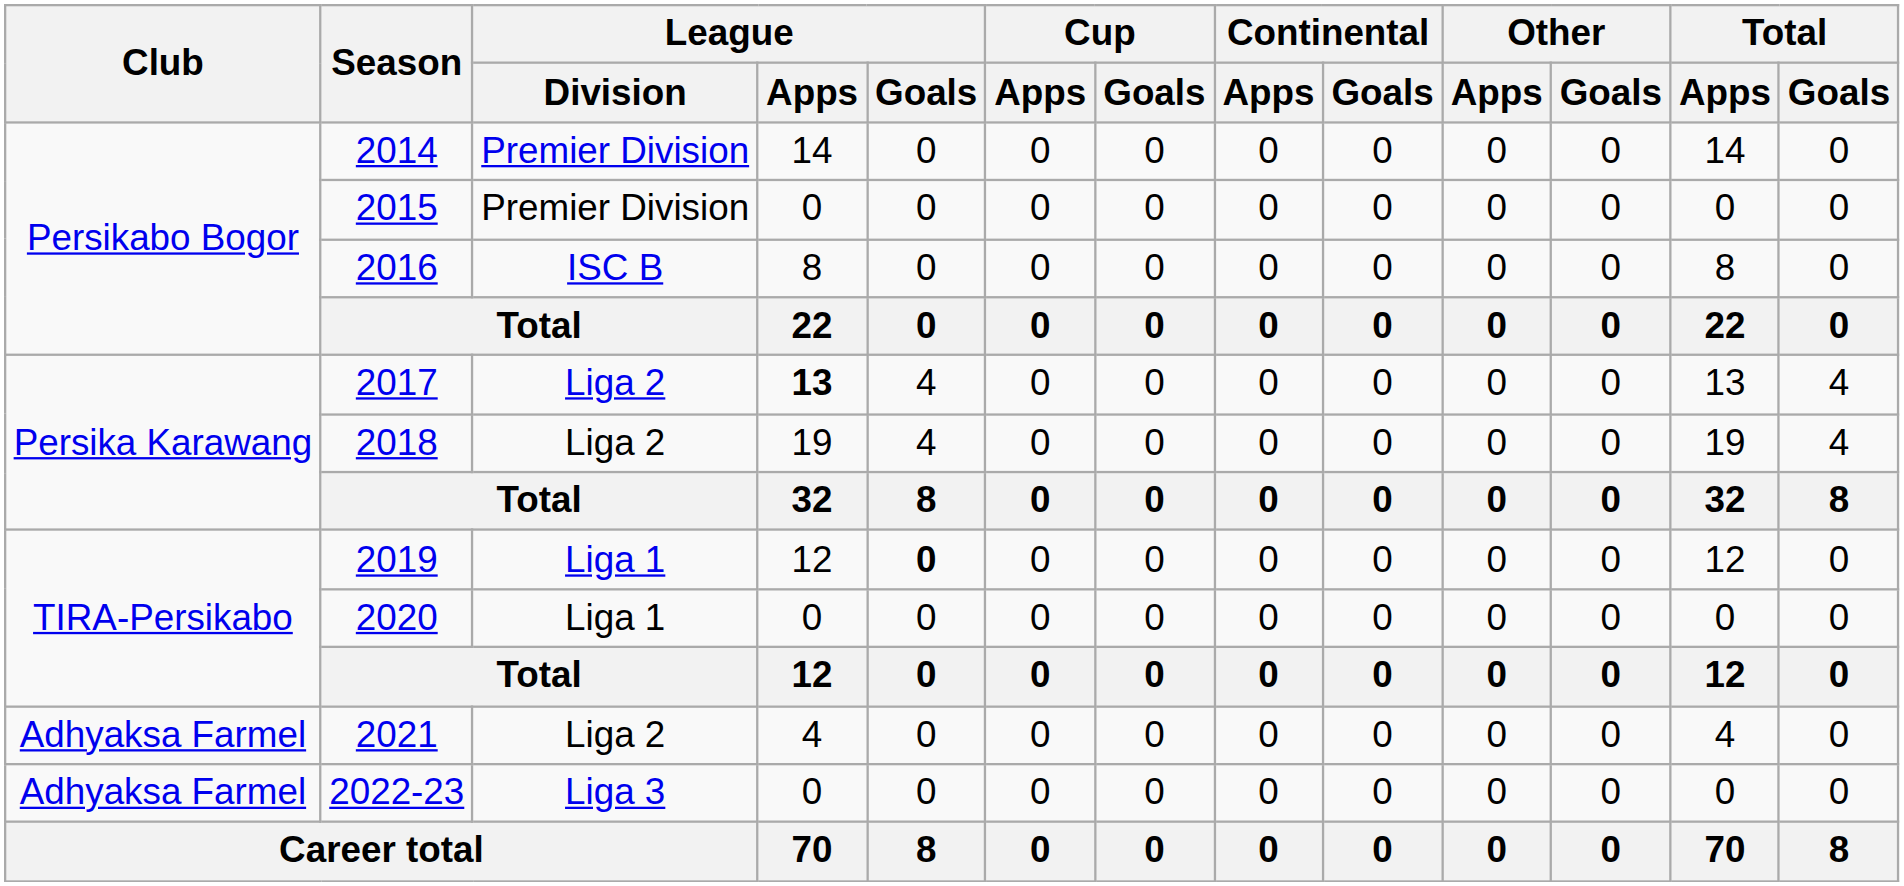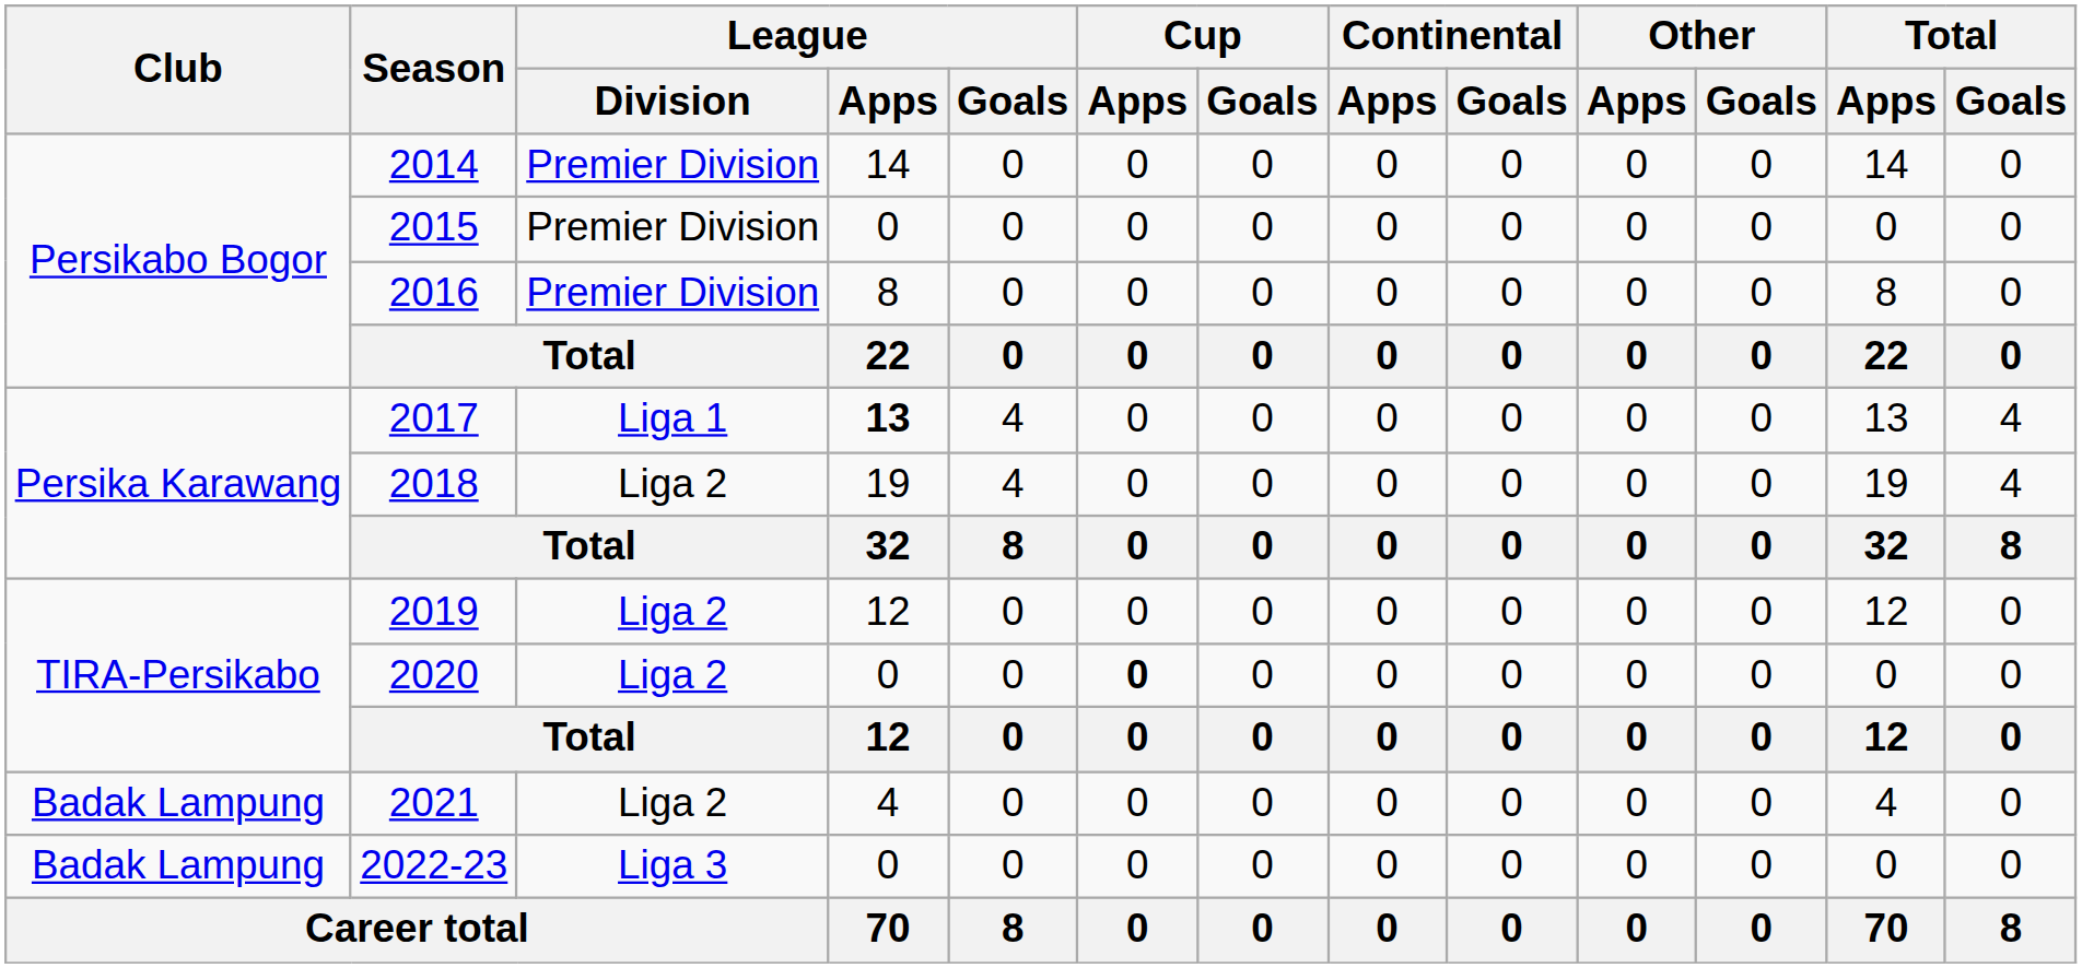 <table class="wikitable" style="text-align: center">
 <tr>
 <th rowspan="2">Club</th>
 <th rowspan="2">Season</th>
 <th colspan="3">League</th>
 <th colspan="2">Cup</th>
 <th colspan="2">Continental</th>
 <th colspan="2">Other</th>
 <th colspan="2">Total</th>
 </tr>
 <tr>
 <th>Division</th>
 <th>Apps</th>
 <th>Goals</th>
 <th>Apps</th>
 <th>Goals</th>
 <th>Apps</th>
 <th>Goals</th>
 <th>Apps</th>
 <th>Goals</th>
 <th>Apps</th>
 <th>Goals</th>
 </tr>
 <tr>
 <td rowspan="4"><a href='#'>Persikabo Bogor</a></td>
 <td><a href='#'>2014</a></td>
 <td rowspan="1"><a href='#'>Premier Division</a></td>
 <td>14</td>
 <td>0</td>
 <td>0</td>
 <td>0</td>
 <td>0</td>
 <td>0</td>
 <td>0</td>
 <td>0</td>
 <td>14</td>
 <td>0</td>
 </tr>
 <tr>
 <td><a href='#'>2015</a></td>
 <td rowspan="1">Premier Division</td>
 <td>0</td>
 <td>0</td>
 <td>0</td>
 <td>0</td>
 <td>0</td>
 <td>0</td>
 <td>0</td>
 <td>0</td>
 <td>0</td>
 <td>0</td>
 </tr>
 <tr>
 <td><a href='#'>2016</a></td>
-<td><a href='#'>ISC B</a></td>
+<td rowspan="1"><a href='#'>Premier Division</a></td>
 <td>8</td>
 <td>0</td>
 <td>0</td>
 <td>0</td>
 <td>0</td>
 <td>0</td>
 <td>0</td>
 <td>0</td>
 <td>8</td>
 <td>0</td>
 </tr>
 <tr>
 <th colspan="2">Total</th>
 <th>22</th>
 <th>0</th>
 <th>0</th>
 <th>0</th>
 <th>0</th>
 <th>0</th>
 <th>0</th>
 <th>0</th>
 <th>22</th>
 <th>0</th>
 </tr>
 <tr>
 <td rowspan="3"><a href='#'>Persika Karawang</a></td>
 <td><a href='#'>2017</a></td>
-<td rowspan="1"><a href='#'>Liga 2</a></td>
+<td rowspan="1"><a href='#'>Liga 1</a></td>
 <td><strong>13</strong></td>
 <td>4</td>
 <td>0</td>
 <td>0</td>
 <td>0</td>
 <td>0</td>
 <td>0</td>
 <td>0</td>
 <td>13</td>
 <td>4</td>
 </tr>
 <tr>
 <td><a href='#'>2018</a></td>
 <td rowspan="1" valign="center">Liga 2</td>
 <td>19</td>
 <td>4</td>
 <td>0</td>
 <td>0</td>
 <td>0</td>
 <td>0</td>
 <td>0</td>
 <td>0</td>
 <td>19</td>
 <td>4</td>
 </tr>
 <tr>
 <th colspan="2">Total</th>
 <th>32</th>
 <th>8</th>
 <th>0</th>
 <th>0</th>
 <th>0</th>
 <th>0</th>
 <th>0</th>
 <th>0</th>
 <th>32</th>
 <th>8</th>
 </tr>
 <tr>
 <td rowspan="3"><a href='#'>TIRA-Persikabo</a></td>
 <td><a href='#'>2019</a></td>
-<td rowspan="1"><a href='#'>Liga 1</a></td>
+<td rowspan="1"><a href='#'>Liga 2</a></td>
 <td>12</td>
-<td><strong>0</strong></td>
+<td>0</td>
 <td>0</td>
 <td>0</td>
 <td>0</td>
 <td>0</td>
 <td>0</td>
 <td>0</td>
 <td>12</td>
 <td>0</td>
 </tr>
 <tr>
 <td><a href='#'>2020</a></td>
-<td rowspan="1" valign="center">Liga 1</td>
+<td rowspan="1"><a href='#'>Liga 2</a></td>
 <td>0</td>
 <td>0</td>
-<td>0</td>
+<td><strong>0</strong></td>
 <td>0</td>
 <td>0</td>
 <td>0</td>
 <td>0</td>
 <td>0</td>
 <td>0</td>
 <td>0</td>
 </tr>
 <tr>
 <th colspan="2">Total</th>
 <th>12</th>
 <th>0</th>
 <th>0</th>
 <th>0</th>
 <th>0</th>
 <th>0</th>
 <th>0</th>
 <th>0</th>
 <th>12</th>
 <th>0</th>
 </tr>
 <tr>
-<td rowspan="1"><a href='#'>Adhyaksa Farmel</a></td>
+<td rowspan="1"><a href='#'>Badak Lampung</a></td>
 <td><a href='#'>2021</a></td>
 <td rowspan="1">Liga 2</td>
 <td>4</td>
 <td>0</td>
 <td>0</td>
 <td>0</td>
 <td>0</td>
 <td>0</td>
 <td>0</td>
 <td>0</td>
 <td>4</td>
 <td>0</td>
 </tr>
 <tr>
-<td rowspan="1"><a href='#'>Adhyaksa Farmel</a></td>
+<td rowspan="1"><a href='#'>Badak Lampung</a></td>
 <td><a href='#'>2022-23</a></td>
 <td rowspan="1"><a href='#'>Liga 3</a></td>
 <td>0</td>
 <td>0</td>
 <td>0</td>
 <td>0</td>
 <td>0</td>
 <td>0</td>
 <td>0</td>
 <td>0</td>
 <td>0</td>
 <td>0</td>
 </tr>
 <tr>
 <th colspan=3>Career total</th>
 <th>70</th>
 <th>8</th>
 <th>0</th>
 <th>0</th>
 <th>0</th>
 <th>0</th>
 <th>0</th>
 <th>0</th>
 <th>70</th>
 <th>8</th>
 </tr>
 </table>
